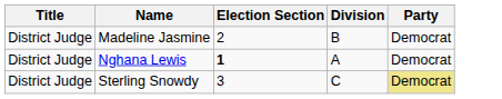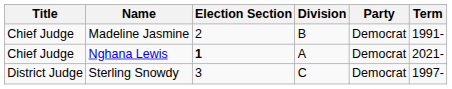 <table class = "wikitable">
 <tr>
 <th>Title</th>
 <th>Name</th>
 <th>Election Section</th>
 <th>Division</th>
 <th>Party</th>
+<th>Term</th>
 </tr>
 <tr>
-<td>District Judge</td>
+<td>Chief Judge</td>
 <td>Madeline Jasmine</td>
 <td>2</td>
 <td>B</td>
 <td>Democrat</td>
+<td>1991-</td>
 </tr>
 <tr>
-<td>District Judge</td>
+<td>Chief Judge</td>
 <td><a href='#'>Nghana Lewis</a></td>
 <td><strong>1</strong></td>
 <td>A</td>
 <td>Democrat</td>
+<td>2021-</td>
 </tr>
 <tr>
 <td>District Judge</td>
 <td>Sterling Snowdy</td>
 <td>3</td>
 <td>C</td>
-<td style="background: khaki;">Democrat</td>
+<td>Democrat</td>
+<td>1997-</td>
 </tr>
 </table>
